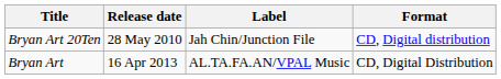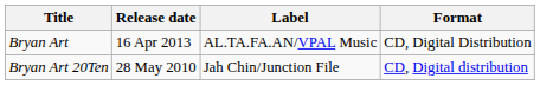 <table class="wikitable" style="font-size:95%">
 <tr>
 <th>Title</th>
 <th>Release date</th>
 <th>Label</th>
 <th>Format</th>
 </tr>
 <tr>
+<td align=left><em>Bryan Art</em></td>
+<td align=left>16 Apr 2013</td>
+<td align=left>AL.TA.FA.AN/<a href='#'>VPAL</a> Music</td>
+<td align=left>CD, Digital Distribution</td>
+</tr>
+<tr>
 <td align=left><em>Bryan Art 20Ten</em></td>
 <td align=left>28 May 2010</td>
 <td align=left>Jah Chin/Junction File</td>
 <td align=left><a href='#'>CD</a>, <a href='#'>Digital distribution</a></td>
 </tr>
-<tr>
-<td align=left><em>Bryan Art</em></td>
-<td align=left>16 Apr 2013</td>
-<td align=left>AL.TA.FA.AN/<a href='#'>VPAL</a> Music</td>
-<td align=left>CD, Digital Distribution</td>
-</tr>
 </table>
